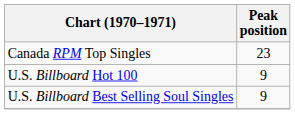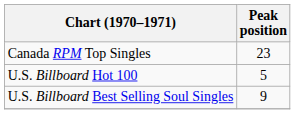 <table class="wikitable sortable">
 <tr>
 <th>Chart (1970–1971)</th>
 <th>Peak<br>position</th>
 </tr>
 <tr>
 <td>Canada <em><a href='#'>RPM</a></em> Top Singles</td>
 <td style="text-align:center;">23</td>
 </tr>
 <tr>
 <td>U.S. <em>Billboard</em> <a href='#'>Hot 100</a></td>
-<td align="center">9</td>
+<td align="center">5</td>
 </tr>
 <tr>
 <td>U.S. <em>Billboard</em> <a href='#'>Best Selling Soul Singles</a></td>
 <td align="center">9</td>
 </tr>
 <tr>
 </tr>
 </table>
